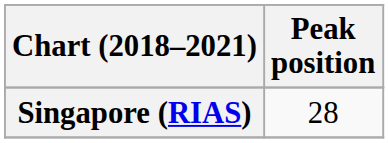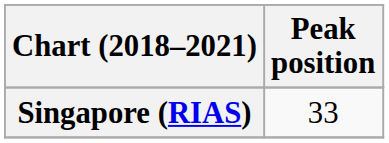 <table class="wikitable sortable plainrowheaders" style="text-align:center">
 <tr>
 <th scope="col">Chart (2018–2021)</th>
 <th scope="col">Peak<br>position</th>
 </tr>
 <tr>
 </tr>
 <tr>
 </tr>
 <tr>
 </tr>
 <tr>
 </tr>
 <tr>
 </tr>
 <tr>
 <th scope="row">Singapore (<a href='#'>RIAS</a>)</th>
-<td>28</td>
+<td>33</td>
 </tr>
 <tr>
 </tr>
 </table>
